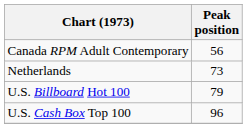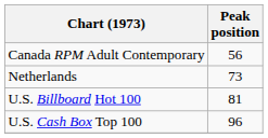 <table class="wikitable">
 <tr>
 <th>Chart (1973)</th>
 <th>Peak<br>position</th>
 </tr>
 <tr>
 <td>Canada <em>RPM</em> Adult Contemporary</td>
 <td style="text-align:center;">56</td>
 </tr>
 <tr>
 <td>Netherlands</td>
 <td style="text-align:center;">73</td>
 </tr>
 <tr>
 <td>U.S. <em><a href='#'>Billboard</a></em> <a href='#'>Hot 100</a></td>
-<td style="text-align:center;">79</td>
+<td style="text-align:center;">81</td>
 </tr>
 <tr>
 <td>U.S. <a href='#'><em>Cash Box</em></a> Top 100</td>
 <td align="center">96</td>
 </tr>
 <tr>
 </tr>
 </table>
